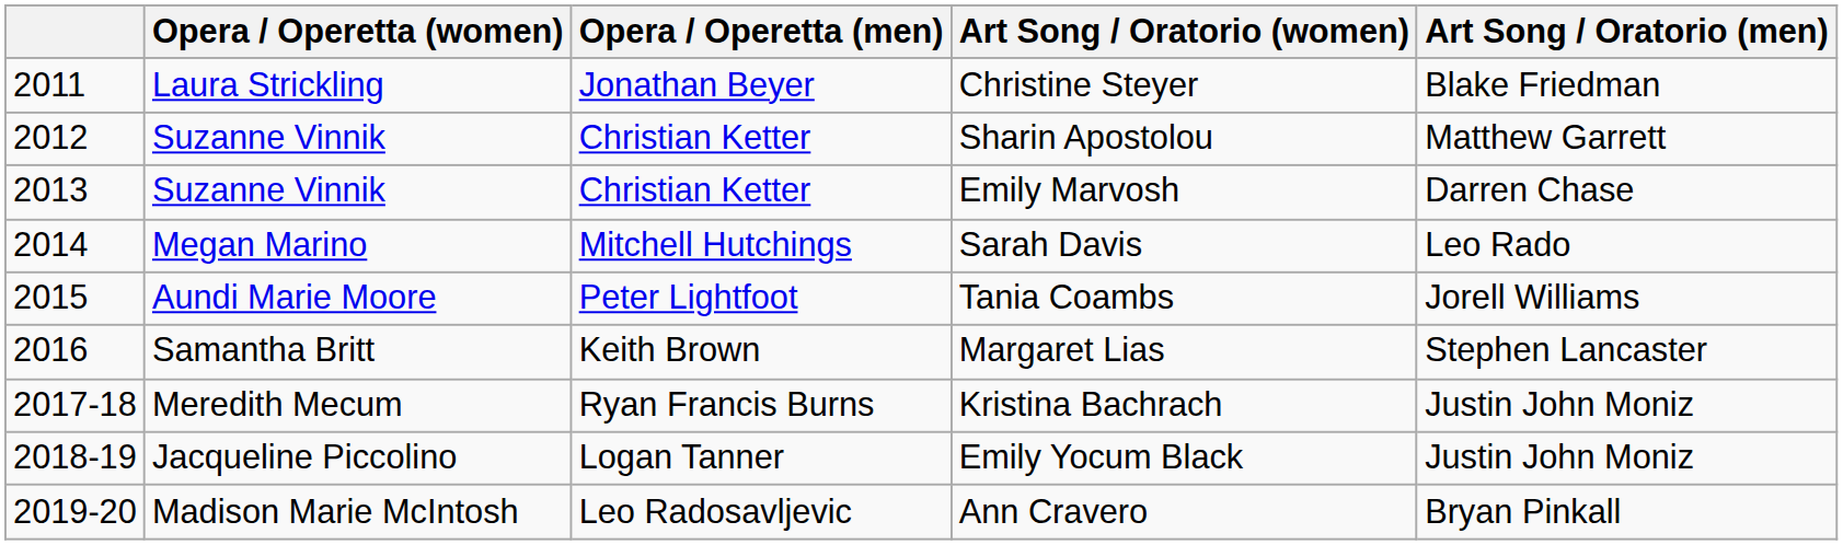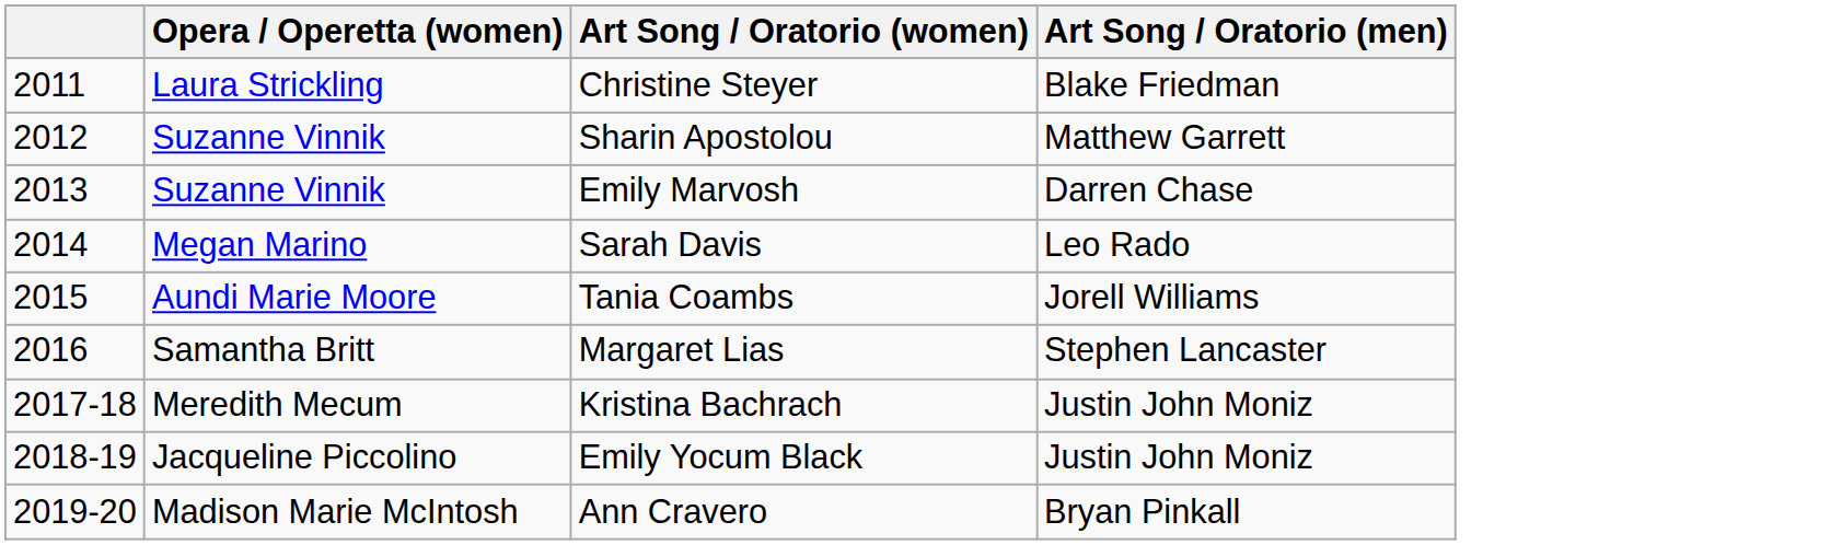 <table class="wikitable">
 <tr>
 <th></th>
 <th>Opera / Operetta (women)</th>
-<th>Opera / Operetta (men)</th>
 <th>Art Song / Oratorio (women)</th>
 <th>Art Song / Oratorio (men)</th>
 </tr>
 <tr>
 <td>2011</td>
 <td><a href='#'>Laura Strickling</a></td>
-<td><a href='#'>Jonathan Beyer</a></td>
 <td>Christine Steyer</td>
 <td>Blake Friedman</td>
 </tr>
 <tr>
 <td>2012</td>
 <td><a href='#'>Suzanne Vinnik</a></td>
-<td><a href='#'>Christian Ketter</a></td>
 <td>Sharin Apostolou</td>
 <td>Matthew Garrett</td>
 </tr>
 <tr>
 <td>2013</td>
 <td><a href='#'>Suzanne Vinnik</a></td>
-<td><a href='#'>Christian Ketter</a></td>
 <td>Emily Marvosh</td>
 <td>Darren Chase</td>
 </tr>
 <tr>
 <td>2014</td>
 <td><a href='#'>Megan Marino</a></td>
-<td><a href='#'>Mitchell Hutchings</a></td>
 <td>Sarah Davis</td>
 <td>Leo Rado</td>
 </tr>
 <tr>
 <td>2015</td>
 <td><a href='#'>Aundi Marie Moore</a></td>
-<td><a href='#'>Peter Lightfoot</a></td>
 <td>Tania Coambs</td>
 <td>Jorell Williams</td>
 </tr>
 <tr>
 <td>2016</td>
 <td>Samantha Britt</td>
-<td>Keith Brown</td>
 <td>Margaret Lias</td>
 <td>Stephen Lancaster</td>
 </tr>
 <tr>
 <td>2017-18</td>
 <td>Meredith Mecum</td>
-<td>Ryan Francis Burns</td>
 <td>Kristina Bachrach</td>
 <td>Justin John Moniz</td>
 </tr>
 <tr>
 <td>2018-19</td>
 <td>Jacqueline Piccolino</td>
-<td>Logan Tanner</td>
 <td>Emily Yocum Black</td>
 <td>Justin John Moniz</td>
 </tr>
 <tr>
 <td>2019-20</td>
 <td>Madison Marie McIntosh</td>
-<td>Leo Radosavljevic</td>
 <td>Ann Cravero</td>
 <td>Bryan Pinkall</td>
 </tr>
 </table>
